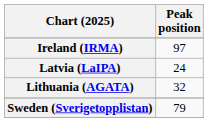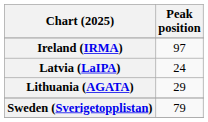 <table class="wikitable sortable plainrowheaders" style="text-align:center">
 <tr>
 <th scope="col">Chart (2025)</th>
 <th scope="col">Peak<br>position</th>
 </tr>
 <tr>
 </tr>
 <tr>
 </tr>
 <tr>
 </tr>
 <tr>
 <th scope="row">Ireland (<a href='#'>IRMA</a>)</th>
 <td>97</td>
 </tr>
 <tr>
 <th scope="row">Latvia (<a href='#'>LaIPA</a>)</th>
 <td>24</td>
 </tr>
 <tr>
 <th scope="row">Lithuania (<a href='#'>AGATA</a>)</th>
-<td>32</td>
+<td>29</td>
 </tr>
 <tr>
 </tr>
 <tr>
 </tr>
 <tr>
 <th scope="row">Sweden (<a href='#'>Sverigetopplistan</a>)</th>
 <td>79</td>
 </tr>
 <tr>
 </tr>
 <tr>
 </tr>
 </table>
